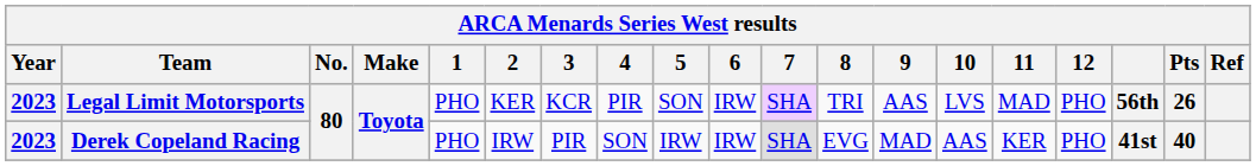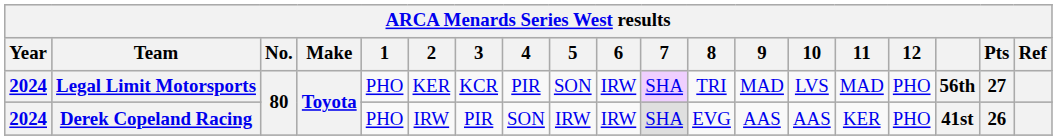 <table class="wikitable" style="text-align:center; font-size:75%">
 <tr>
 <th colspan=23><a href='#'>ARCA Menards Series West</a> results</th>
 </tr>
 <tr>
 <th>Year</th>
 <th>Team</th>
 <th>No.</th>
 <th>Make</th>
 <th>1</th>
 <th>2</th>
 <th>3</th>
 <th>4</th>
 <th>5</th>
 <th>6</th>
 <th>7</th>
 <th>8</th>
 <th>9</th>
 <th>10</th>
 <th>11</th>
 <th>12</th>
 <th></th>
 <th>Pts</th>
 <th>Ref</th>
 </tr>
 <tr>
-<th><a href='#'>2023</a></th>
+<th><a href='#'>2024</a></th>
 <th><a href='#'>Legal Limit Motorsports</a></th>
 <th rowspan=2>80</th>
 <th rowspan=2><a href='#'>Toyota</a></th>
 <td><a href='#'>PHO</a></td>
 <td><a href='#'>KER</a></td>
 <td><a href='#'>KCR</a></td>
 <td><a href='#'>PIR</a></td>
 <td><a href='#'>SON</a></td>
 <td><a href='#'>IRW</a></td>
 <td style="background:#EFCFFF;"><a href='#'>SHA</a><br></td>
 <td><a href='#'>TRI</a></td>
-<td><a href='#'>AAS</a></td>
+<td><a href='#'>MAD</a></td>
 <td><a href='#'>LVS</a></td>
 <td><a href='#'>MAD</a></td>
 <td><a href='#'>PHO</a></td>
 <th>56th</th>
-<th>26</th>
+<th>27</th>
 <th></th>
 </tr>
 <tr>
-<th><a href='#'>2023</a></th>
+<th><a href='#'>2024</a></th>
 <th><a href='#'>Derek Copeland Racing</a></th>
 <td><a href='#'>PHO</a></td>
 <td><a href='#'>IRW</a></td>
 <td><a href='#'>PIR</a></td>
 <td><a href='#'>SON</a></td>
 <td><a href='#'>IRW</a></td>
 <td><a href='#'>IRW</a></td>
 <td style="background:#DFDFDF;"><a href='#'>SHA</a><br></td>
 <td><a href='#'>EVG</a></td>
-<td><a href='#'>MAD</a></td>
+<td><a href='#'>AAS</a></td>
 <td><a href='#'>AAS</a></td>
 <td><a href='#'>KER</a></td>
 <td><a href='#'>PHO</a></td>
 <th>41st</th>
-<th>40</th>
+<th>26</th>
 <th></th>
 </tr>
 </table>
